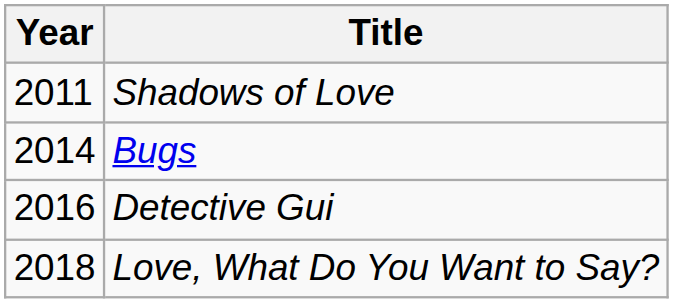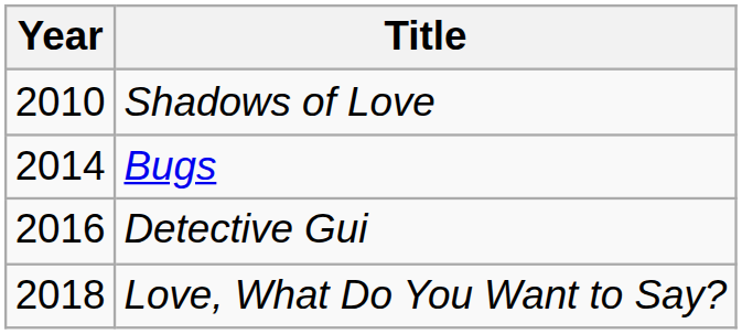 <table class="wikitable">
 <tr>
 <th>Year</th>
 <th>Title</th>
 </tr>
 <tr>
-<td>2011</td>
+<td>2010</td>
 <td><em>Shadows of Love</em></td>
 </tr>
 <tr>
 <td>2014</td>
 <td><em><a href='#'>Bugs</a></em></td>
 </tr>
 <tr>
 <td>2016</td>
 <td><em>Detective Gui</em></td>
 </tr>
 <tr>
 <td>2018</td>
 <td><em>Love, What Do You Want to Say? </em></td>
 </tr>
 </table>
